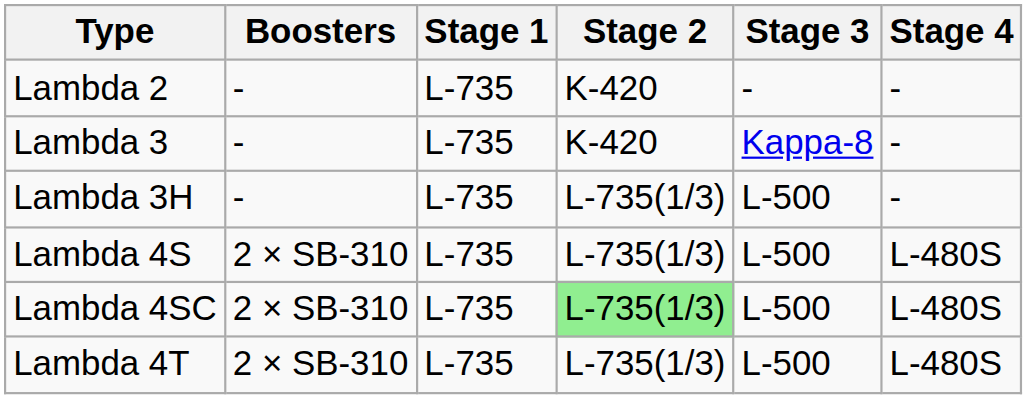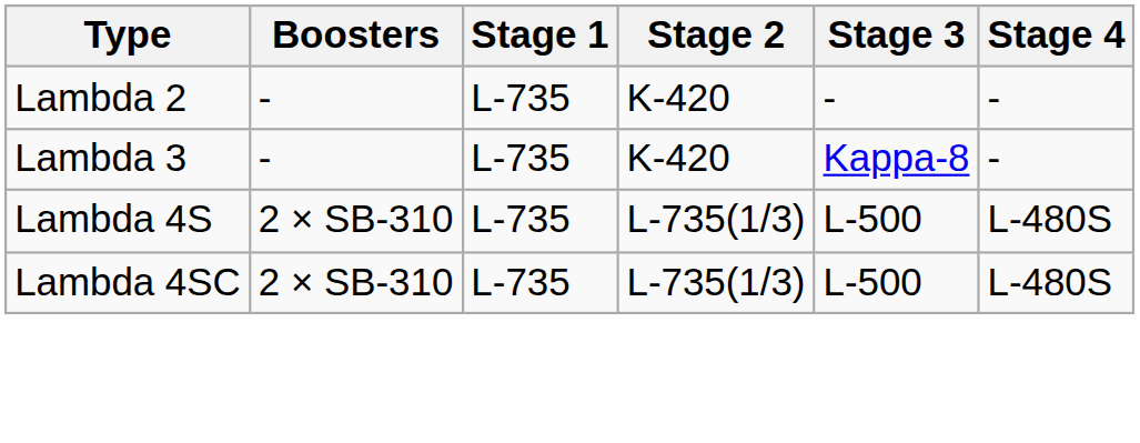 <table class="wikitable sortable">
 <tr>
 <th>Type</th>
 <th>Boosters</th>
 <th>Stage 1</th>
 <th>Stage 2</th>
 <th>Stage 3</th>
 <th>Stage 4</th>
 </tr>
 <tr>
 <td>Lambda 2</td>
 <td>-</td>
 <td>L-735</td>
 <td>K-420</td>
 <td>-</td>
 <td>-</td>
 </tr>
 <tr>
 <td>Lambda 3</td>
 <td>-</td>
 <td>L-735</td>
 <td>K-420</td>
 <td><a href='#'>Kappa-8</a></td>
 <td>-</td>
 </tr>
 <tr>
-<td>Lambda 3H</td>
-<td>-</td>
-<td>L-735</td>
-<td>L-735(1/3)</td>
-<td>L-500</td>
-<td>-</td>
-</tr>
-<tr>
 <td>Lambda 4S</td>
 <td>2 × SB-310</td>
 <td>L-735</td>
 <td>L-735(1/3)</td>
 <td>L-500</td>
 <td>L-480S</td>
 </tr>
 <tr>
 <td>Lambda 4SC</td>
 <td>2 × SB-310</td>
 <td>L-735</td>
-<td style="background: lightgreen;">L-735(1/3)</td>
-<td>L-500</td>
-<td>L-480S</td>
-</tr>
-<tr>
-<td>Lambda 4T</td>
-<td>2 × SB-310</td>
-<td>L-735</td>
 <td>L-735(1/3)</td>
 <td>L-500</td>
 <td>L-480S</td>
 </tr>
 </table>
